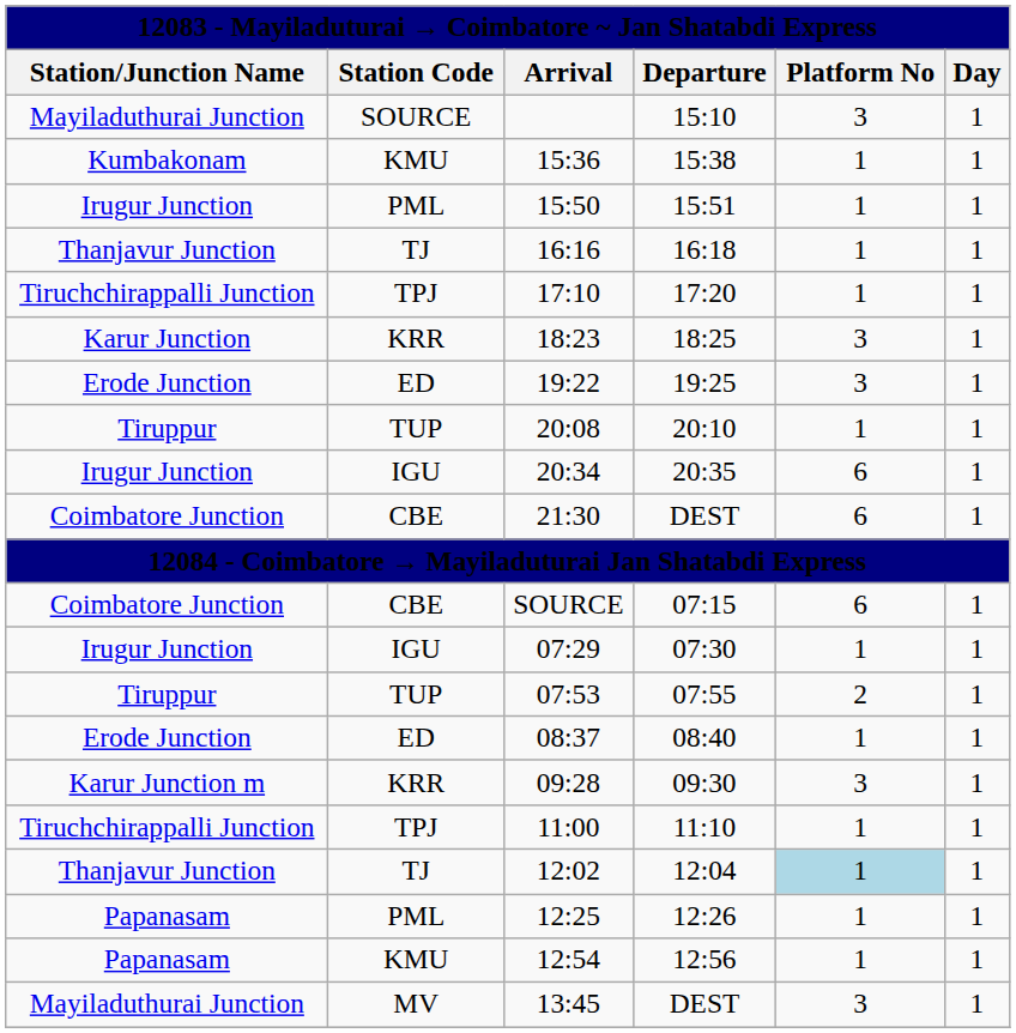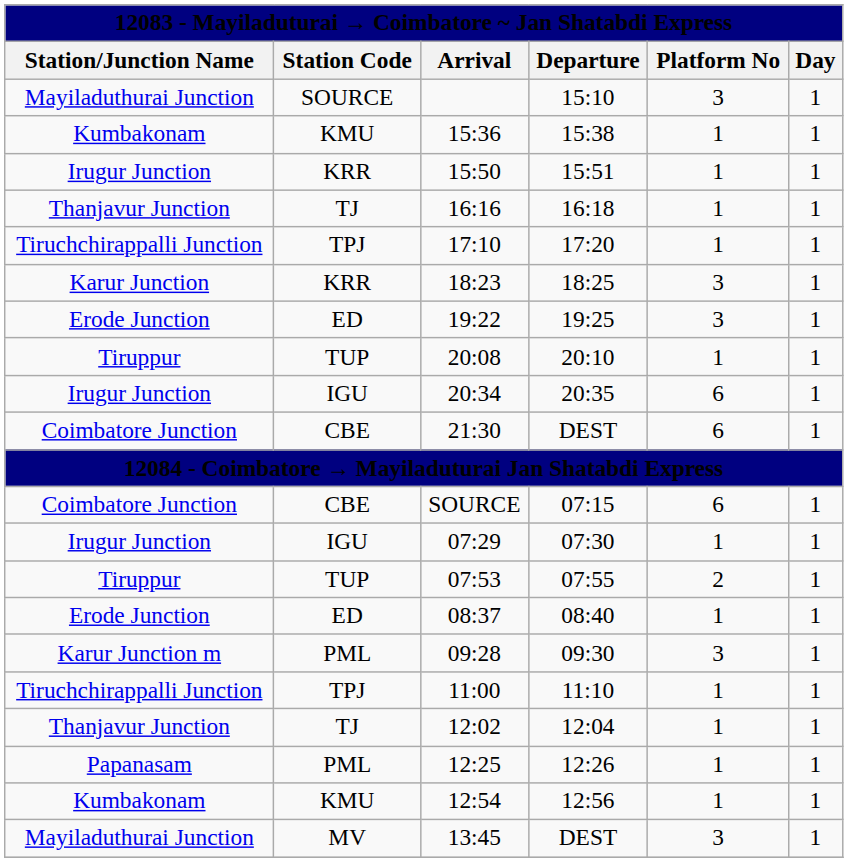 <table class="wikitable sortable" width="65%" style="text-align: center;">
 <tr>
 <th colspan="6" align="center" style="background:#000080;"><span>12083 - Mayiladuturai → Coimbatore ~ Jan Shatabdi Express</span></th>
 </tr>
 <tr>
 <th>Station/Junction Name</th>
 <th>Station Code</th>
 <th>Arrival</th>
 <th>Departure</th>
 <th>Platform No</th>
 <th>Day</th>
 </tr>
 <tr>
 <td><a href='#'>Mayiladuthurai Junction</a></td>
 <td>SOURCE</td>
 <td></td>
 <td>15:10</td>
 <td>3</td>
 <td>1</td>
 </tr>
 <tr>
 <td><a href='#'>Kumbakonam</a></td>
 <td>KMU</td>
 <td>15:36</td>
 <td>15:38</td>
 <td>1</td>
 <td>1</td>
 </tr>
 <tr>
 <td><a href='#'>Irugur Junction</a></td>
-<td>PML</td>
+<td>KRR</td>
 <td>15:50</td>
 <td>15:51</td>
 <td>1</td>
 <td>1</td>
 </tr>
 <tr>
 <td><a href='#'>Thanjavur Junction</a></td>
 <td>TJ</td>
 <td>16:16</td>
 <td>16:18</td>
 <td>1</td>
 <td>1</td>
 </tr>
 <tr>
 <td><a href='#'>Tiruchchirappalli Junction</a></td>
 <td>TPJ</td>
 <td>17:10</td>
 <td>17:20</td>
 <td>1</td>
 <td>1</td>
 </tr>
 <tr>
 <td><a href='#'>Karur Junction</a></td>
 <td>KRR</td>
 <td>18:23</td>
 <td>18:25</td>
 <td>3</td>
 <td>1</td>
 </tr>
 <tr>
 <td><a href='#'>Erode Junction</a></td>
 <td>ED</td>
 <td>19:22</td>
 <td>19:25</td>
 <td>3</td>
 <td>1</td>
 </tr>
 <tr>
 <td><a href='#'>Tiruppur</a></td>
 <td>TUP</td>
 <td>20:08</td>
 <td>20:10</td>
 <td>1</td>
 <td>1</td>
 </tr>
 <tr>
 <td><a href='#'>Irugur Junction</a></td>
 <td>IGU</td>
 <td>20:34</td>
 <td>20:35</td>
 <td>6</td>
 <td>1</td>
 </tr>
 <tr>
 <td><a href='#'>Coimbatore Junction</a></td>
 <td>CBE</td>
 <td>21:30</td>
 <td>DEST</td>
 <td>6</td>
 <td>1</td>
 </tr>
 <tr>
 <th colspan="6" align="center" style="background:#000080;"><span>12084 - Coimbatore → Mayiladuturai Jan Shatabdi Express</span></th>
 </tr>
 <tr>
 <td><a href='#'>Coimbatore Junction</a></td>
 <td>CBE</td>
 <td>SOURCE</td>
 <td>07:15</td>
 <td>6</td>
 <td>1</td>
 </tr>
 <tr>
 <td><a href='#'>Irugur Junction</a></td>
 <td>IGU</td>
 <td>07:29</td>
 <td>07:30</td>
 <td>1</td>
 <td>1</td>
 </tr>
 <tr>
 <td><a href='#'>Tiruppur</a></td>
 <td>TUP</td>
 <td>07:53</td>
 <td>07:55</td>
 <td>2</td>
 <td>1</td>
 </tr>
 <tr>
 <td><a href='#'>Erode Junction</a></td>
 <td>ED</td>
 <td>08:37</td>
 <td>08:40</td>
 <td>1</td>
 <td>1</td>
 </tr>
 <tr>
 <td><a href='#'>Karur Junction m</a></td>
-<td>KRR</td>
+<td>PML</td>
 <td>09:28</td>
 <td>09:30</td>
 <td>3</td>
 <td>1</td>
 </tr>
 <tr>
 <td><a href='#'>Tiruchchirappalli Junction</a></td>
 <td>TPJ</td>
 <td>11:00</td>
 <td>11:10</td>
 <td>1</td>
 <td>1</td>
 </tr>
 <tr>
 <td><a href='#'>Thanjavur Junction</a></td>
 <td>TJ</td>
 <td>12:02</td>
 <td>12:04</td>
-<td style="background: lightblue;">1</td>
+<td>1</td>
 <td>1</td>
 </tr>
 <tr>
 <td><a href='#'>Papanasam</a></td>
 <td>PML</td>
 <td>12:25</td>
 <td>12:26</td>
 <td>1</td>
 <td>1</td>
 </tr>
 <tr>
-<td><a href='#'>Papanasam</a></td>
+<td><a href='#'>Kumbakonam</a></td>
 <td>KMU</td>
 <td>12:54</td>
 <td>12:56</td>
 <td>1</td>
 <td>1</td>
 </tr>
 <tr>
 <td><a href='#'>Mayiladuthurai Junction</a></td>
 <td>MV</td>
 <td>13:45</td>
 <td>DEST</td>
 <td>3</td>
 <td>1</td>
 </tr>
 <tr>
 </tr>
 </table>
